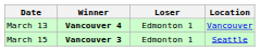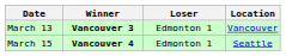 <table class="wikitable">
 <tr>
 <th width="21%">Date</th>
 <th width="29%">Winner</th>
 <th width="30%">Loser</th>
 <th width="20%">Location</th>
 </tr>
 <tr align="center" bgcolor="CCFFCC">
 <td align="left">March 13</td>
-<td><strong>Vancouver 4</strong></td>
+<td><strong>Vancouver 3</strong></td>
 <td>Edmonton 1</td>
 <td><a href='#'>Vancouver</a></td>
 </tr>
 <tr align="center" bgcolor="CCFFCC">
 <td align="left">March 15</td>
-<td><strong>Vancouver 3</strong></td>
+<td><strong>Vancouver 4</strong></td>
 <td>Edmonton 1</td>
 <td><a href='#'>Seattle</a></td>
 </tr>
 </table>
